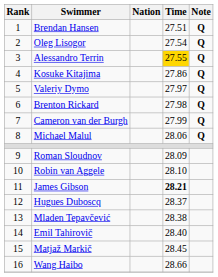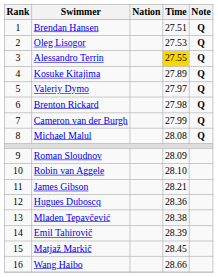 <table class="wikitable" style="text-align:center">
 <tr>
 <th>Rank</th>
 <th>Swimmer</th>
 <th>Nation</th>
 <th>Time</th>
 <th>Note</th>
 </tr>
 <tr>
 <td>1</td>
 <td align=left><a href='#'>Brendan Hansen</a></td>
 <td align=left></td>
 <td>27.51</td>
 <td><strong>Q</strong></td>
 </tr>
 <tr>
 <td>2</td>
 <td align=left><a href='#'>Oleg Lisogor</a></td>
 <td align=left></td>
-<td>27.54</td>
+<td>27.53</td>
 <td><strong>Q</strong></td>
 </tr>
 <tr>
 <td>3</td>
 <td align=left><a href='#'>Alessandro Terrin</a></td>
 <td align=left></td>
 <td style="background: gold;">27.55</td>
 <td><strong>Q</strong></td>
 </tr>
 <tr>
 <td>4</td>
 <td align=left><a href='#'>Kosuke Kitajima</a></td>
 <td align=left></td>
-<td>27.86</td>
+<td>27.89</td>
 <td><strong>Q</strong></td>
 </tr>
 <tr>
 <td>5</td>
 <td align=left><a href='#'>Valeriy Dymo</a></td>
 <td align=left></td>
 <td>27.97</td>
 <td><strong>Q</strong></td>
 </tr>
 <tr>
 <td>6</td>
 <td align=left><a href='#'>Brenton Rickard</a></td>
 <td align=left></td>
 <td>27.98</td>
 <td><strong>Q</strong></td>
 </tr>
 <tr>
 <td>7</td>
 <td align=left><a href='#'>Cameron van der Burgh</a></td>
 <td align=left></td>
 <td>27.99</td>
 <td><strong>Q</strong></td>
 </tr>
 <tr>
 <td>8</td>
 <td align=left><a href='#'>Michael Malul</a></td>
 <td align=left></td>
-<td>28.06</td>
+<td>28.08</td>
 <td><strong>Q</strong></td>
 </tr>
 <tr bgcolor=#DDDDDD>
 <td colspan=5></td>
 </tr>
 <tr>
 <td>9</td>
 <td align=left><a href='#'>Roman Sloudnov</a></td>
 <td align=left></td>
 <td>28.09</td>
 <td></td>
 </tr>
 <tr>
 <td>10</td>
 <td align=left><a href='#'>Robin van Aggele</a></td>
 <td align=left></td>
 <td>28.10</td>
 <td></td>
 </tr>
 <tr>
 <td>11</td>
 <td align=left><a href='#'>James Gibson</a></td>
 <td align=left></td>
-<td><strong>28.21</strong></td>
+<td>28.21</td>
 <td></td>
 </tr>
 <tr>
 <td>12</td>
 <td align=left><a href='#'>Hugues Duboscq</a></td>
 <td align=left></td>
-<td>28.37</td>
+<td>28.36</td>
 <td></td>
 </tr>
 <tr>
 <td>13</td>
 <td align=left><a href='#'>Mladen Tepavčević</a></td>
 <td align=left></td>
 <td>28.38</td>
 <td></td>
 </tr>
 <tr>
 <td>14</td>
 <td align=left><a href='#'>Emil Tahirovič</a></td>
 <td align=left></td>
-<td>28.40</td>
+<td>28.39</td>
 <td></td>
 </tr>
 <tr>
 <td>15</td>
 <td align=left><a href='#'>Matjaž Markič</a></td>
 <td align=left></td>
 <td>28.45</td>
 <td></td>
 </tr>
 <tr>
 <td>16</td>
 <td align=left><a href='#'>Wang Haibo</a></td>
 <td align=left></td>
 <td>28.66</td>
 <td></td>
 </tr>
 <tr>
 </tr>
 </table>
